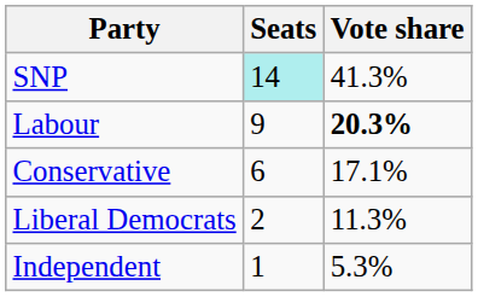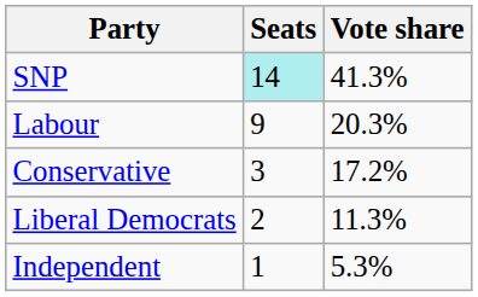 <table class="wikitable">
 <tr>
 <th>Party</th>
 <th>Seats</th>
 <th>Vote share</th>
 </tr>
 <tr>
 <td><a href='#'>SNP</a></td>
 <td style="background: paleturquoise;">14</td>
 <td>41.3%</td>
 </tr>
 <tr>
 <td><a href='#'>Labour</a></td>
 <td>9</td>
-<td><strong>20.3%</strong></td>
+<td>20.3%</td>
 </tr>
 <tr>
 <td><a href='#'>Conservative</a></td>
-<td>6</td>
-<td>17.1%</td>
+<td>3</td>
+<td>17.2%</td>
 </tr>
 <tr>
 <td><a href='#'>Liberal Democrats</a></td>
 <td>2</td>
 <td>11.3%</td>
 </tr>
 <tr>
 <td><a href='#'>Independent</a></td>
 <td>1</td>
 <td>5.3%</td>
 </tr>
 </table>
